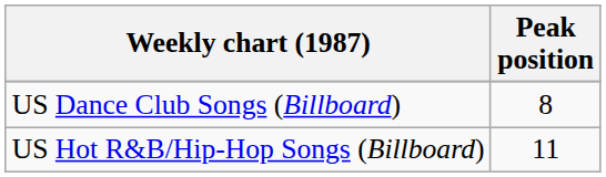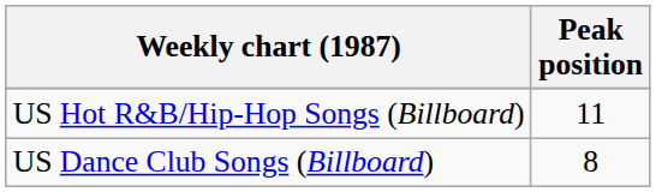 <table class="wikitable">
 <tr>
 <th>Weekly chart (1987)</th>
 <th>Peak<br>position</th>
 </tr>
 <tr>
 </tr>
 <tr>
 </tr>
 <tr>
 </tr>
 <tr>
+<td>US <a href='#'>Hot R&B/Hip-Hop Songs</a> (<em>Billboard</em>)</td>
+<td align="center">11</td>
+</tr>
+<tr>
 <td>US <a href='#'>Dance Club Songs</a> (<a href='#'><em>Billboard</em></a>)</td>
 <td align="center">8</td>
 </tr>
-<tr>
-<td>US <a href='#'>Hot R&B/Hip-Hop Songs</a> (<em>Billboard</em>)</td>
-<td align="center">11</td>
-</tr>
 </table>
